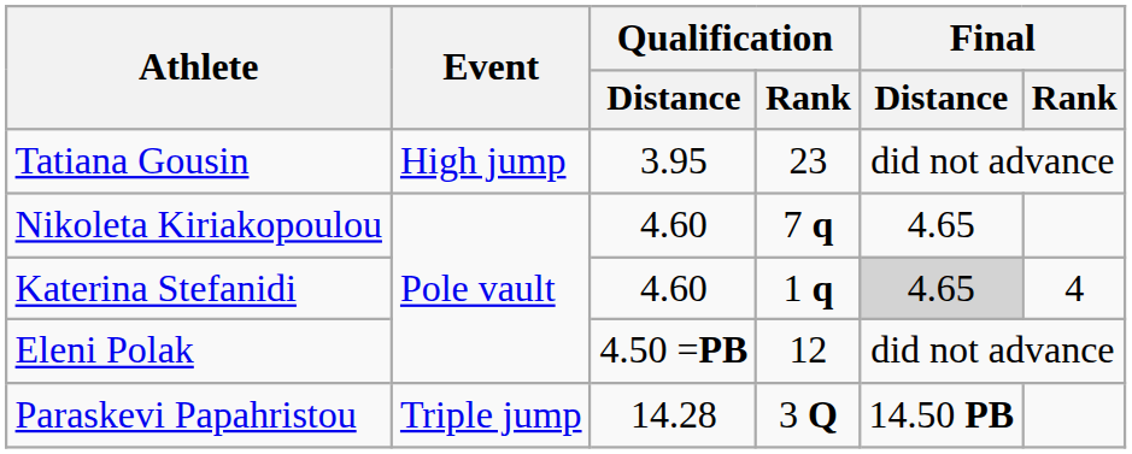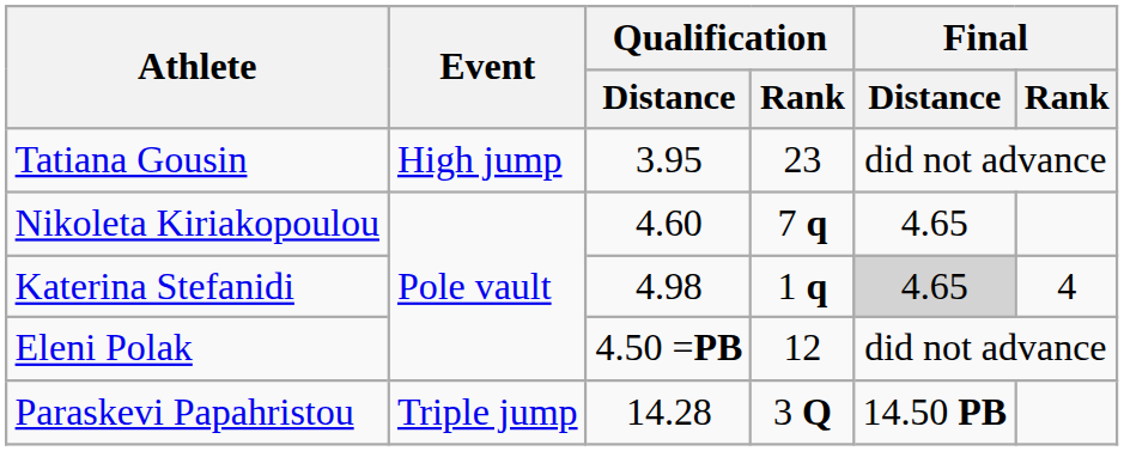 <table class="wikitable" style="font-size:90%">
 <tr>
 <th rowspan=2>Athlete</th>
 <th rowspan=2>Event</th>
 <th colspan=2>Qualification</th>
 <th colspan=2>Final</th>
 </tr>
 <tr style="font-size:95%">
 <th>Distance</th>
 <th>Rank</th>
 <th>Distance</th>
 <th>Rank</th>
 </tr>
 <tr align=center>
 <td align=left><a href='#'>Tatiana Gousin</a></td>
 <td align=left><a href='#'>High jump</a></td>
 <td>3.95</td>
 <td>23</td>
 <td colspan=2>did not advance</td>
 </tr>
 <tr align=center>
 <td align=left><a href='#'>Nikoleta Kiriakopoulou</a></td>
 <td rowspan=3 align=left><a href='#'>Pole vault</a></td>
 <td>4.60</td>
 <td>7 <strong>q</strong></td>
 <td>4.65</td>
 <td></td>
 </tr>
 <tr align=center>
 <td align=left><a href='#'>Katerina Stefanidi</a></td>
-<td>4.60</td>
+<td>4.98</td>
 <td>1 <strong>q</strong></td>
 <td style="background: lightgrey;">4.65</td>
 <td>4</td>
 </tr>
 <tr align=center>
 <td align=left><a href='#'>Eleni Polak</a></td>
 <td>4.50 =<strong>PB</strong></td>
 <td>12</td>
 <td colspan=2>did not advance</td>
 </tr>
 <tr align=center>
 <td align=left><a href='#'>Paraskevi Papahristou</a></td>
 <td align=left><a href='#'>Triple jump</a></td>
 <td>14.28</td>
 <td>3 <strong>Q</strong></td>
 <td>14.50 <strong>PB</strong></td>
 <td></td>
 </tr>
 </table>
